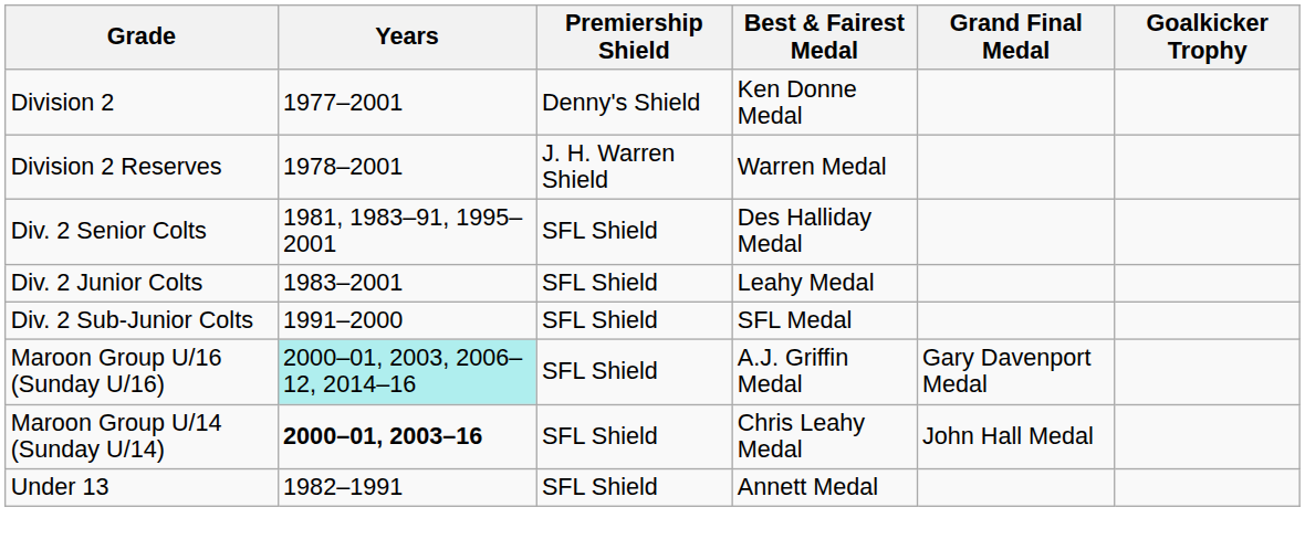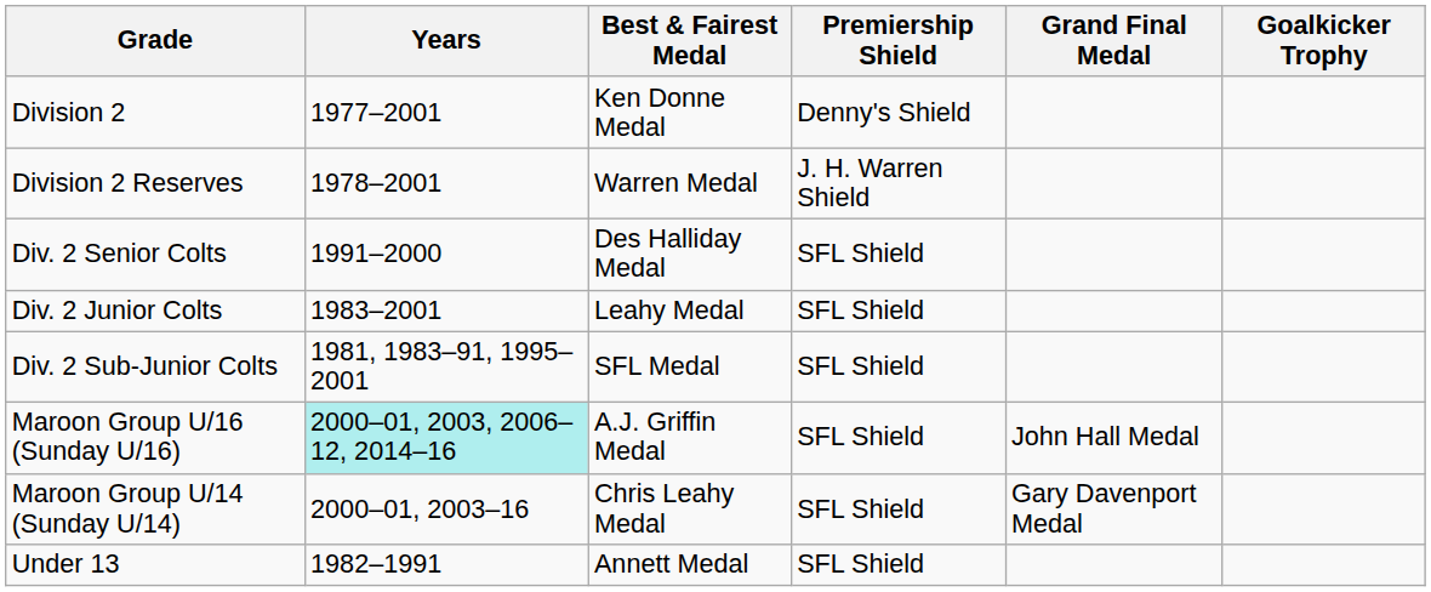 <table class="wikitable">
 <tr>
 <th>Grade</th>
 <th>Years</th>
+<th>Best & Fairest Medal</th>
 <th>Premiership Shield</th>
-<th>Best & Fairest Medal</th>
 <th>Grand Final Medal</th>
 <th>Goalkicker Trophy</th>
 </tr>
 <tr>
 <td>Division 2</td>
 <td>1977–2001</td>
+<td>Ken Donne Medal</td>
 <td>Denny's Shield</td>
-<td>Ken Donne Medal</td>
 <td></td>
 <td></td>
 </tr>
 <tr>
 <td>Division 2 Reserves</td>
 <td>1978–2001</td>
+<td>Warren Medal</td>
 <td>J. H. Warren Shield</td>
-<td>Warren Medal</td>
 <td></td>
 <td></td>
 </tr>
 <tr>
 <td>Div. 2 Senior Colts</td>
-<td>1981, 1983–91, 1995–2001</td>
+<td>1991–2000</td>
+<td>Des Halliday Medal</td>
 <td>SFL Shield</td>
-<td>Des Halliday Medal</td>
 <td></td>
 <td></td>
 </tr>
 <tr>
 <td>Div. 2 Junior Colts</td>
 <td>1983–2001</td>
+<td>Leahy Medal</td>
 <td>SFL Shield</td>
-<td>Leahy Medal</td>
 <td></td>
 <td></td>
 </tr>
 <tr>
 <td>Div. 2 Sub-Junior Colts</td>
-<td>1991–2000</td>
+<td>1981, 1983–91, 1995–2001</td>
+<td>SFL Medal</td>
 <td>SFL Shield</td>
-<td>SFL Medal</td>
 <td></td>
 <td></td>
 </tr>
 <tr>
 <td>Maroon Group U/16 (Sunday U/16)</td>
 <td style="background: paleturquoise;">2000–01, 2003, 2006–12, 2014–16</td>
+<td>A.J. Griffin Medal</td>
 <td>SFL Shield</td>
-<td>A.J. Griffin Medal</td>
-<td>Gary Davenport Medal</td>
+<td>John Hall Medal</td>
 <td></td>
 </tr>
 <tr>
 <td>Maroon Group U/14 (Sunday U/14)</td>
-<td><strong>2000–01, 2003–16</strong></td>
+<td>2000–01, 2003–16</td>
+<td>Chris Leahy Medal</td>
 <td>SFL Shield</td>
-<td>Chris Leahy Medal</td>
-<td>John Hall Medal</td>
+<td>Gary Davenport Medal</td>
 <td></td>
 </tr>
 <tr>
 <td>Under 13</td>
 <td>1982–1991</td>
+<td>Annett Medal</td>
 <td>SFL Shield</td>
-<td>Annett Medal</td>
 <td></td>
 <td></td>
 </tr>
 </table>
